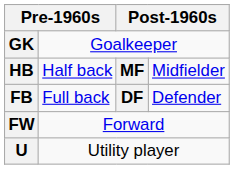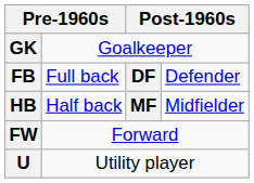 <table class="wikitable unsortable">
 <tr>
 <th scope="col" colspan="2">Pre-1960s</th>
 <th scope="col" colspan="2">Post-1960s</th>
 </tr>
 <tr>
 <th scope="row">GK</th>
 <td colspan="3" style="text-align:center;"><a href='#'>Goalkeeper</a></td>
 </tr>
 <tr>
+<th scope="row">FB</th>
+<td><a href='#'>Full back</a></td>
+<th scope="row" style="text-align:center;">DF</th>
+<td><a href='#'>Defender</a></td>
+</tr>
+<tr>
 <th scope="row">HB</th>
 <td><a href='#'>Half back</a></td>
 <th scope="row" style="text-align:center;">MF</th>
 <td><a href='#'>Midfielder</a></td>
-</tr>
-<tr>
-<th scope="row">FB</th>
-<td><a href='#'>Full back</a></td>
-<th scope="row" style="text-align:center;">DF</th>
-<td><a href='#'>Defender</a></td>
 </tr>
 <tr>
 <th scope="row">FW</th>
 <td colspan="3" style="text-align:center;"><a href='#'>Forward</a></td>
 </tr>
 <tr>
 <th scope="row">U</th>
 <td colspan="3" style="text-align:center;">Utility player</td>
 </tr>
 </table>
